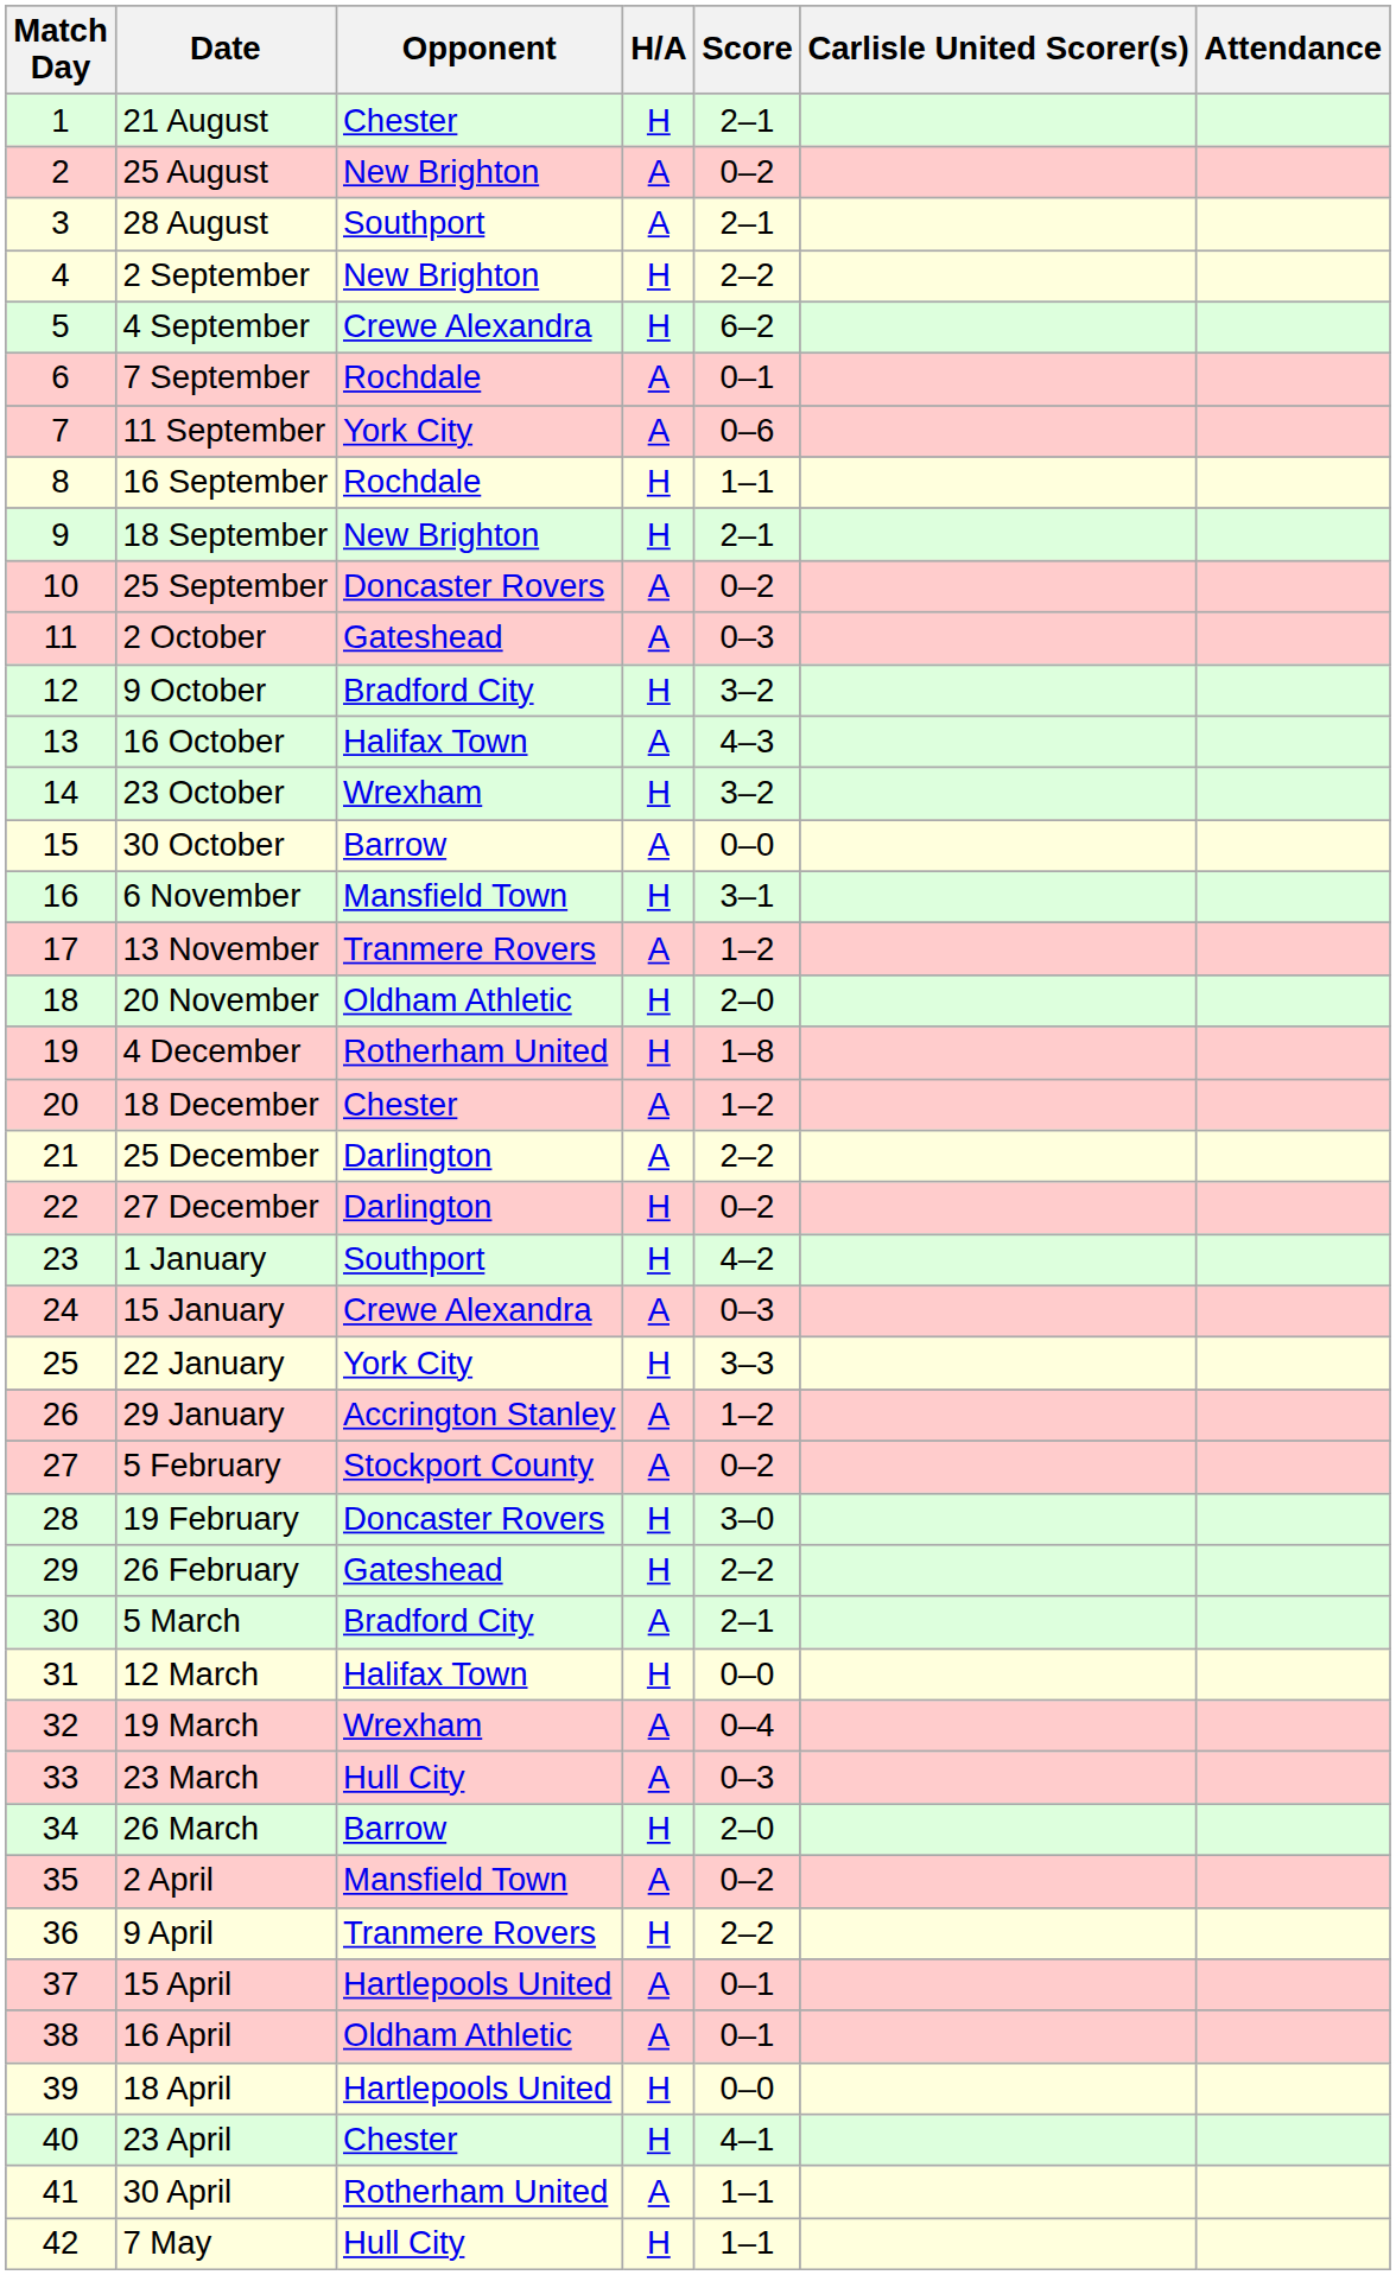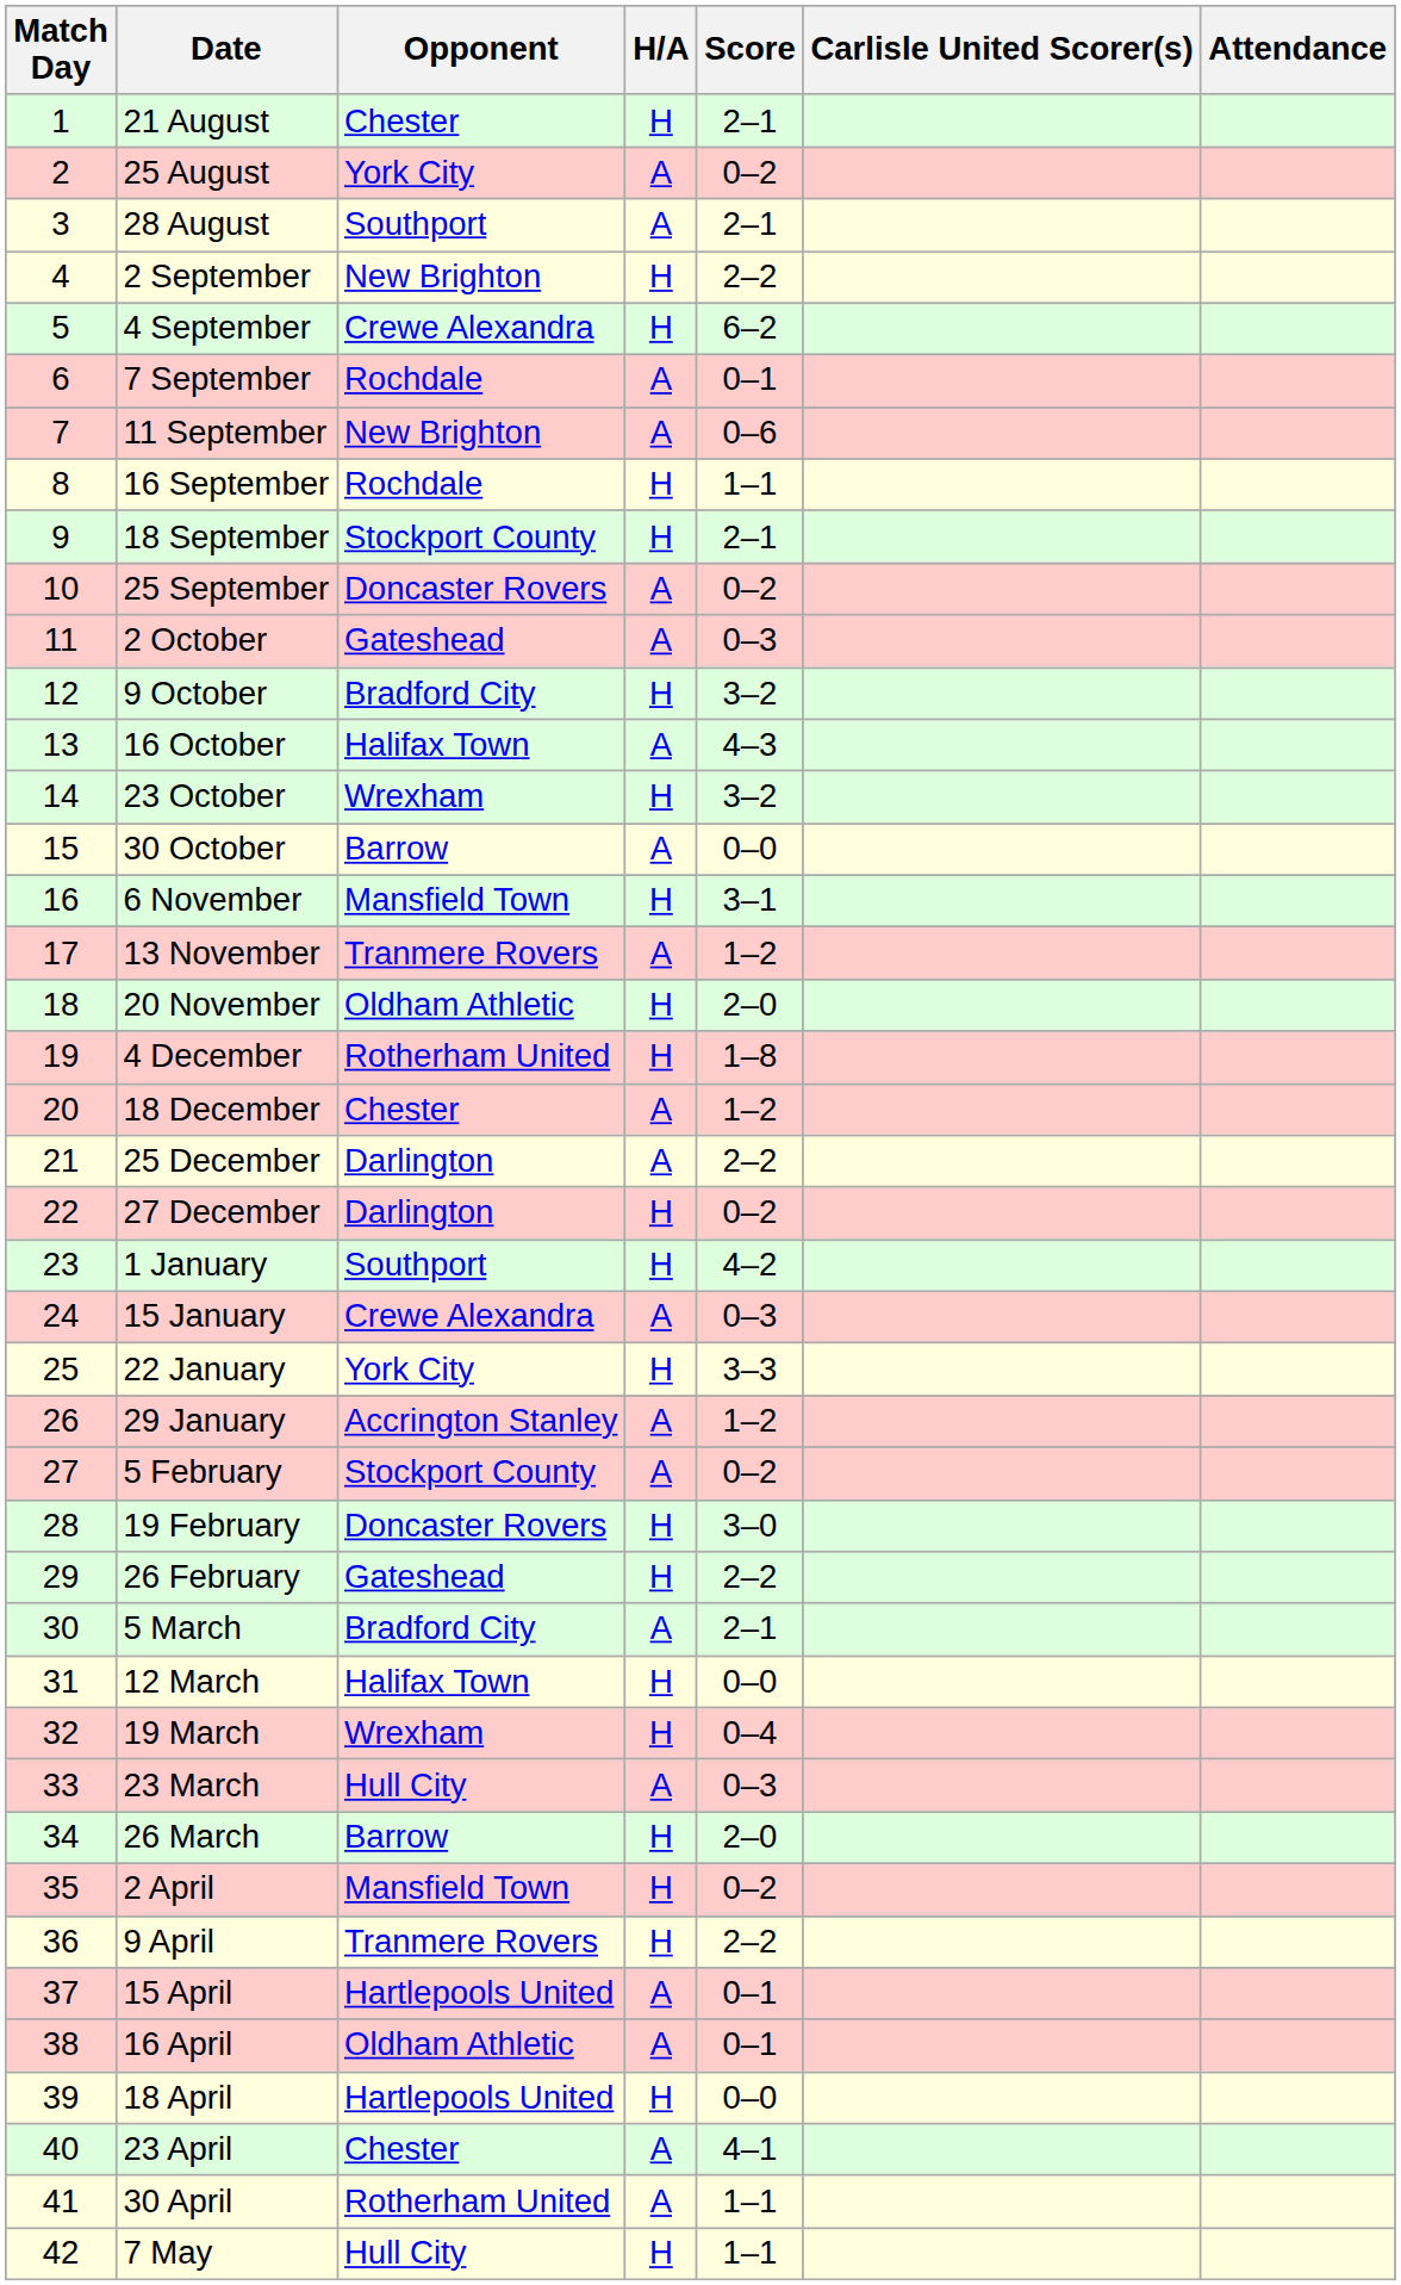 <table class="wikitable" style="text-align:center">
 <tr>
 <th>Match<br> Day</th>
 <th>Date</th>
 <th>Opponent</th>
 <th>H/A</th>
 <th>Score</th>
 <th>Carlisle United Scorer(s)</th>
 <th>Attendance</th>
 </tr>
 <tr bgcolor=#ddffdd>
 <td>1</td>
 <td align=left>21 August</td>
 <td align=left><a href='#'>Chester</a></td>
 <td><a href='#'>H</a></td>
 <td>2–1</td>
 <td align=left></td>
 <td></td>
 </tr>
 <tr bgcolor=#FFCCCC>
 <td>2</td>
 <td align=left>25 August</td>
-<td align=left><a href='#'>New Brighton</a></td>
+<td align=left><a href='#'>York City</a></td>
 <td><a href='#'>A</a></td>
 <td>0–2</td>
 <td align=left></td>
 <td></td>
 </tr>
 <tr bgcolor=#ffffdd>
 <td>3</td>
 <td align=left>28 August</td>
 <td align=left><a href='#'>Southport</a></td>
 <td><a href='#'>A</a></td>
 <td>2–1</td>
 <td align=left></td>
 <td></td>
 </tr>
 <tr bgcolor=#ffffdd>
 <td>4</td>
 <td align=left>2 September</td>
 <td align=left><a href='#'>New Brighton</a></td>
 <td><a href='#'>H</a></td>
 <td>2–2</td>
 <td align=left></td>
 <td></td>
 </tr>
 <tr bgcolor=#ddffdd>
 <td>5</td>
 <td align=left>4 September</td>
 <td align=left><a href='#'>Crewe Alexandra</a></td>
 <td><a href='#'>H</a></td>
 <td>6–2</td>
 <td align=left></td>
 <td></td>
 </tr>
 <tr bgcolor=#FFCCCC>
 <td>6</td>
 <td align=left>7 September</td>
 <td align=left><a href='#'>Rochdale</a></td>
 <td><a href='#'>A</a></td>
 <td>0–1</td>
 <td align=left></td>
 <td></td>
 </tr>
 <tr bgcolor=#FFCCCC>
 <td>7</td>
 <td align=left>11 September</td>
-<td align=left><a href='#'>York City</a></td>
+<td align=left><a href='#'>New Brighton</a></td>
 <td><a href='#'>A</a></td>
 <td>0–6</td>
 <td align=left></td>
 <td></td>
 </tr>
 <tr bgcolor=#ffffdd>
 <td>8</td>
 <td align=left>16 September</td>
 <td align=left><a href='#'>Rochdale</a></td>
 <td><a href='#'>H</a></td>
 <td>1–1</td>
 <td align=left></td>
 <td></td>
 </tr>
 <tr bgcolor=#ddffdd>
 <td>9</td>
 <td align=left>18 September</td>
-<td align=left><a href='#'>New Brighton</a></td>
+<td align=left><a href='#'>Stockport County</a></td>
 <td><a href='#'>H</a></td>
 <td>2–1</td>
 <td align=left></td>
 <td></td>
 </tr>
 <tr bgcolor=#FFCCCC>
 <td>10</td>
 <td align=left>25 September</td>
 <td align=left><a href='#'>Doncaster Rovers</a></td>
 <td><a href='#'>A</a></td>
 <td>0–2</td>
 <td align=left></td>
 <td></td>
 </tr>
 <tr bgcolor=#FFCCCC>
 <td>11</td>
 <td align=left>2 October</td>
 <td align=left><a href='#'>Gateshead</a></td>
 <td><a href='#'>A</a></td>
 <td>0–3</td>
 <td align=left></td>
 <td></td>
 </tr>
 <tr bgcolor=#ddffdd>
 <td>12</td>
 <td align=left>9 October</td>
 <td align=left><a href='#'>Bradford City</a></td>
 <td><a href='#'>H</a></td>
 <td>3–2</td>
 <td align=left></td>
 <td></td>
 </tr>
 <tr bgcolor=#ddffdd>
 <td>13</td>
 <td align=left>16 October</td>
 <td align=left><a href='#'>Halifax Town</a></td>
 <td><a href='#'>A</a></td>
 <td>4–3</td>
 <td align=left></td>
 <td></td>
 </tr>
 <tr bgcolor=#ddffdd>
 <td>14</td>
 <td align=left>23 October</td>
 <td align=left><a href='#'>Wrexham</a></td>
 <td><a href='#'>H</a></td>
 <td>3–2</td>
 <td align=left></td>
 <td></td>
 </tr>
 <tr bgcolor=#ffffdd>
 <td>15</td>
 <td align=left>30 October</td>
 <td align=left><a href='#'>Barrow</a></td>
 <td><a href='#'>A</a></td>
 <td>0–0</td>
 <td align=left></td>
 <td></td>
 </tr>
 <tr bgcolor=#ddffdd>
 <td>16</td>
 <td align=left>6 November</td>
 <td align=left><a href='#'>Mansfield Town</a></td>
 <td><a href='#'>H</a></td>
 <td>3–1</td>
 <td align=left></td>
 <td></td>
 </tr>
 <tr bgcolor=#FFCCCC>
 <td>17</td>
 <td align=left>13 November</td>
 <td align=left><a href='#'>Tranmere Rovers</a></td>
 <td><a href='#'>A</a></td>
 <td>1–2</td>
 <td align=left></td>
 <td></td>
 </tr>
 <tr bgcolor=#ddffdd>
 <td>18</td>
 <td align=left>20 November</td>
 <td align=left><a href='#'>Oldham Athletic</a></td>
 <td><a href='#'>H</a></td>
 <td>2–0</td>
 <td align=left></td>
 <td></td>
 </tr>
 <tr bgcolor=#FFCCCC>
 <td>19</td>
 <td align=left>4 December</td>
 <td align=left><a href='#'>Rotherham United</a></td>
 <td><a href='#'>H</a></td>
 <td>1–8</td>
 <td align=left></td>
 <td></td>
 </tr>
 <tr bgcolor=#FFCCCC>
 <td>20</td>
 <td align=left>18 December</td>
 <td align=left><a href='#'>Chester</a></td>
 <td><a href='#'>A</a></td>
 <td>1–2</td>
 <td align=left></td>
 <td></td>
 </tr>
 <tr bgcolor=#ffffdd>
 <td>21</td>
 <td align=left>25 December</td>
 <td align=left><a href='#'>Darlington</a></td>
 <td><a href='#'>A</a></td>
 <td>2–2</td>
 <td align=left></td>
 <td></td>
 </tr>
 <tr bgcolor=#FFCCCC>
 <td>22</td>
 <td align=left>27 December</td>
 <td align=left><a href='#'>Darlington</a></td>
 <td><a href='#'>H</a></td>
 <td>0–2</td>
 <td align=left></td>
 <td></td>
 </tr>
 <tr bgcolor=#ddffdd>
 <td>23</td>
 <td align=left>1 January</td>
 <td align=left><a href='#'>Southport</a></td>
 <td><a href='#'>H</a></td>
 <td>4–2</td>
 <td align=left></td>
 <td></td>
 </tr>
 <tr bgcolor=#FFCCCC>
 <td>24</td>
 <td align=left>15 January</td>
 <td align=left><a href='#'>Crewe Alexandra</a></td>
 <td><a href='#'>A</a></td>
 <td>0–3</td>
 <td align=left></td>
 <td></td>
 </tr>
 <tr bgcolor=#ffffdd>
 <td>25</td>
 <td align=left>22 January</td>
 <td align=left><a href='#'>York City</a></td>
 <td><a href='#'>H</a></td>
 <td>3–3</td>
 <td align=left></td>
 <td></td>
 </tr>
 <tr bgcolor=#FFCCCC>
 <td>26</td>
 <td align=left>29 January</td>
 <td align=left><a href='#'>Accrington Stanley</a></td>
 <td><a href='#'>A</a></td>
 <td>1–2</td>
 <td align=left></td>
 <td></td>
 </tr>
 <tr bgcolor=#FFCCCC>
 <td>27</td>
 <td align=left>5 February</td>
 <td align=left><a href='#'>Stockport County</a></td>
 <td><a href='#'>A</a></td>
 <td>0–2</td>
 <td align=left></td>
 <td></td>
 </tr>
 <tr bgcolor=#ddffdd>
 <td>28</td>
 <td align=left>19 February</td>
 <td align=left><a href='#'>Doncaster Rovers</a></td>
 <td><a href='#'>H</a></td>
 <td>3–0</td>
 <td align=left></td>
 <td></td>
 </tr>
 <tr bgcolor=#ddffdd>
 <td>29</td>
 <td align=left>26 February</td>
 <td align=left><a href='#'>Gateshead</a></td>
 <td><a href='#'>H</a></td>
 <td>2–2</td>
 <td align=left></td>
 <td></td>
 </tr>
 <tr bgcolor=#ddffdd>
 <td>30</td>
 <td align=left>5 March</td>
 <td align=left><a href='#'>Bradford City</a></td>
 <td><a href='#'>A</a></td>
 <td>2–1</td>
 <td align=left></td>
 <td></td>
 </tr>
 <tr bgcolor=#ffffdd>
 <td>31</td>
 <td align=left>12 March</td>
 <td align=left><a href='#'>Halifax Town</a></td>
 <td><a href='#'>H</a></td>
 <td>0–0</td>
 <td align=left></td>
 <td></td>
 </tr>
 <tr bgcolor=#FFCCCC>
 <td>32</td>
 <td align=left>19 March</td>
 <td align=left><a href='#'>Wrexham</a></td>
-<td><a href='#'>A</a></td>
+<td><a href='#'>H</a></td>
 <td>0–4</td>
 <td align=left></td>
 <td></td>
 </tr>
 <tr bgcolor=#FFCCCC>
 <td>33</td>
 <td align=left>23 March</td>
 <td align=left><a href='#'>Hull City</a></td>
 <td><a href='#'>A</a></td>
 <td>0–3</td>
 <td align=left></td>
 <td></td>
 </tr>
 <tr bgcolor=#ddffdd>
 <td>34</td>
 <td align=left>26 March</td>
 <td align=left><a href='#'>Barrow</a></td>
 <td><a href='#'>H</a></td>
 <td>2–0</td>
 <td align=left></td>
 <td></td>
 </tr>
 <tr bgcolor=#FFCCCC>
 <td>35</td>
 <td align=left>2 April</td>
 <td align=left><a href='#'>Mansfield Town</a></td>
-<td><a href='#'>A</a></td>
+<td><a href='#'>H</a></td>
 <td>0–2</td>
 <td align=left></td>
 <td></td>
 </tr>
 <tr bgcolor=#ffffdd>
 <td>36</td>
 <td align=left>9 April</td>
 <td align=left><a href='#'>Tranmere Rovers</a></td>
 <td><a href='#'>H</a></td>
 <td>2–2</td>
 <td align=left></td>
 <td></td>
 </tr>
 <tr bgcolor=#FFCCCC>
 <td>37</td>
 <td align=left>15 April</td>
 <td align=left><a href='#'>Hartlepools United</a></td>
 <td><a href='#'>A</a></td>
 <td>0–1</td>
 <td align=left></td>
 <td></td>
 </tr>
 <tr bgcolor=#FFCCCC>
 <td>38</td>
 <td align=left>16 April</td>
 <td align=left><a href='#'>Oldham Athletic</a></td>
 <td><a href='#'>A</a></td>
 <td>0–1</td>
 <td align=left></td>
 <td></td>
 </tr>
 <tr bgcolor=#ffffdd>
 <td>39</td>
 <td align=left>18 April</td>
 <td align=left><a href='#'>Hartlepools United</a></td>
 <td><a href='#'>H</a></td>
 <td>0–0</td>
 <td align=left></td>
 <td></td>
 </tr>
 <tr bgcolor=#ddffdd>
 <td>40</td>
 <td align=left>23 April</td>
 <td align=left><a href='#'>Chester</a></td>
-<td><a href='#'>H</a></td>
+<td><a href='#'>A</a></td>
 <td>4–1</td>
 <td align=left></td>
 <td></td>
 </tr>
 <tr bgcolor=#ffffdd>
 <td>41</td>
 <td align=left>30 April</td>
 <td align=left><a href='#'>Rotherham United</a></td>
 <td><a href='#'>A</a></td>
 <td>1–1</td>
 <td align=left></td>
 <td></td>
 </tr>
 <tr bgcolor=#ffffdd>
 <td>42</td>
 <td align=left>7 May</td>
 <td align=left><a href='#'>Hull City</a></td>
 <td><a href='#'>H</a></td>
 <td>1–1</td>
 <td align=left></td>
 <td></td>
 </tr>
 </table>
